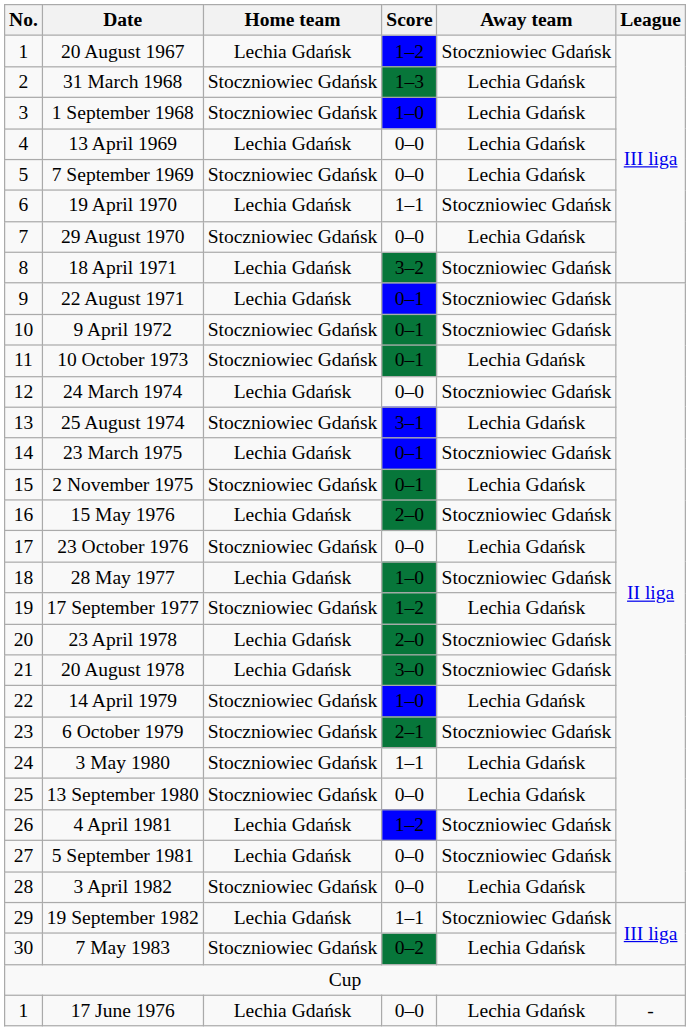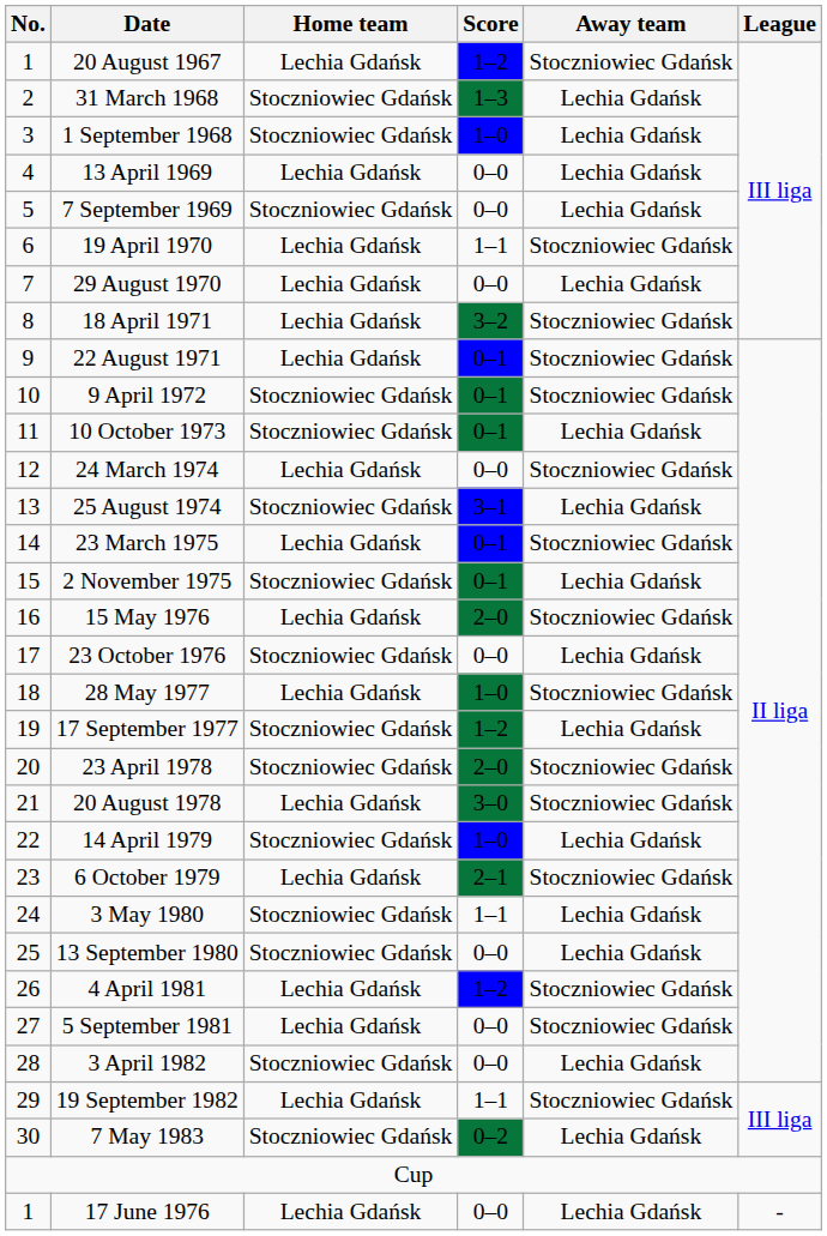 <table class="wikitable" style="text-align: center">
 <tr>
 <th>No.</th>
 <th>Date</th>
 <th>Home team</th>
 <th>Score</th>
 <th>Away team</th>
 <th>League</th>
 </tr>
 <tr>
 <td>1</td>
 <td>20 August 1967</td>
 <td>Lechia Gdańsk</td>
 <td bgcolor=blue><span>1–2</span></td>
 <td>Stoczniowiec Gdańsk</td>
 <td rowspan=8><a href='#'>III liga</a></td>
 </tr>
 <tr>
 <td>2</td>
 <td>31 March 1968</td>
 <td>Stoczniowiec Gdańsk</td>
 <td bgcolor=#07763a><span>1–3</span></td>
 <td>Lechia Gdańsk</td>
 </tr>
 <tr>
 <td>3</td>
 <td>1 September 1968</td>
 <td>Stoczniowiec Gdańsk</td>
 <td bgcolor=blue><span>1–0</span></td>
 <td>Lechia Gdańsk</td>
 </tr>
 <tr>
 <td>4</td>
 <td>13 April 1969</td>
 <td>Lechia Gdańsk</td>
 <td>0–0</td>
 <td>Lechia Gdańsk</td>
 </tr>
 <tr>
 <td>5</td>
 <td>7 September 1969</td>
 <td>Stoczniowiec Gdańsk</td>
 <td>0–0</td>
 <td>Lechia Gdańsk</td>
 </tr>
 <tr>
 <td>6</td>
 <td>19 April 1970</td>
 <td>Lechia Gdańsk</td>
 <td>1–1</td>
 <td>Stoczniowiec Gdańsk</td>
 </tr>
 <tr>
 <td>7</td>
 <td>29 August 1970</td>
-<td>Stoczniowiec Gdańsk</td>
+<td>Lechia Gdańsk</td>
 <td>0–0</td>
 <td>Lechia Gdańsk</td>
 </tr>
 <tr>
 <td>8</td>
 <td>18 April 1971</td>
 <td>Lechia Gdańsk</td>
 <td bgcolor=#07763a><span>3–2</span></td>
 <td>Stoczniowiec Gdańsk</td>
 </tr>
 <tr>
 <td>9</td>
 <td>22 August 1971</td>
 <td>Lechia Gdańsk</td>
 <td bgcolor=blue><span>0–1</span></td>
 <td>Stoczniowiec Gdańsk</td>
 <td rowspan=20><a href='#'>II liga</a></td>
 </tr>
 <tr>
 <td>10</td>
 <td>9 April 1972</td>
 <td>Stoczniowiec Gdańsk</td>
 <td bgcolor=#07763a><span>0–1</span></td>
 <td>Stoczniowiec Gdańsk</td>
 </tr>
 <tr>
 <td>11</td>
 <td>10 October 1973</td>
 <td>Stoczniowiec Gdańsk</td>
 <td bgcolor=#07763a><span>0–1</span></td>
 <td>Lechia Gdańsk</td>
 </tr>
 <tr>
 <td>12</td>
 <td>24 March 1974</td>
 <td>Lechia Gdańsk</td>
 <td>0–0</td>
 <td>Stoczniowiec Gdańsk</td>
 </tr>
 <tr>
 <td>13</td>
 <td>25 August 1974</td>
 <td>Stoczniowiec Gdańsk</td>
 <td bgcolor=blue><span>3–1</span></td>
 <td>Lechia Gdańsk</td>
 </tr>
 <tr>
 <td>14</td>
 <td>23 March 1975</td>
 <td>Lechia Gdańsk</td>
 <td bgcolor=blue><span>0–1</span></td>
 <td>Stoczniowiec Gdańsk</td>
 </tr>
 <tr>
 <td>15</td>
 <td>2 November 1975</td>
 <td>Stoczniowiec Gdańsk</td>
 <td bgcolor=#07763a><span>0–1</span></td>
 <td>Lechia Gdańsk</td>
 </tr>
 <tr>
 <td>16</td>
 <td>15 May 1976</td>
 <td>Lechia Gdańsk</td>
 <td bgcolor=#07763a><span>2–0</span></td>
 <td>Stoczniowiec Gdańsk</td>
 </tr>
 <tr>
 <td>17</td>
 <td>23 October 1976</td>
 <td>Stoczniowiec Gdańsk</td>
 <td>0–0</td>
 <td>Lechia Gdańsk</td>
 </tr>
 <tr>
 <td>18</td>
 <td>28 May 1977</td>
 <td>Lechia Gdańsk</td>
 <td bgcolor=#07763a><span>1–0</span></td>
 <td>Stoczniowiec Gdańsk</td>
 </tr>
 <tr>
 <td>19</td>
 <td>17 September 1977</td>
 <td>Stoczniowiec Gdańsk</td>
 <td bgcolor=#07763a><span>1–2</span></td>
 <td>Lechia Gdańsk</td>
 </tr>
 <tr>
 <td>20</td>
 <td>23 April 1978</td>
-<td>Lechia Gdańsk</td>
+<td>Stoczniowiec Gdańsk</td>
 <td bgcolor=#07763a><span>2–0</span></td>
 <td>Stoczniowiec Gdańsk</td>
 </tr>
 <tr>
 <td>21</td>
 <td>20 August 1978</td>
 <td>Lechia Gdańsk</td>
 <td bgcolor=#07763a><span>3–0</span></td>
 <td>Stoczniowiec Gdańsk</td>
 </tr>
 <tr>
 <td>22</td>
 <td>14 April 1979</td>
 <td>Stoczniowiec Gdańsk</td>
 <td bgcolor=blue><span>1–0</span></td>
 <td>Lechia Gdańsk</td>
 </tr>
 <tr>
 <td>23</td>
 <td>6 October 1979</td>
-<td>Stoczniowiec Gdańsk</td>
+<td>Lechia Gdańsk</td>
 <td bgcolor=#07763a><span>2–1</span></td>
 <td>Stoczniowiec Gdańsk</td>
 </tr>
 <tr>
 <td>24</td>
 <td>3 May 1980</td>
 <td>Stoczniowiec Gdańsk</td>
 <td>1–1</td>
 <td>Lechia Gdańsk</td>
 </tr>
 <tr>
 <td>25</td>
 <td>13 September 1980</td>
 <td>Stoczniowiec Gdańsk</td>
 <td>0–0</td>
 <td>Lechia Gdańsk</td>
 </tr>
 <tr>
 <td>26</td>
 <td>4 April 1981</td>
 <td>Lechia Gdańsk</td>
 <td bgcolor=blue><span>1–2</span></td>
 <td>Stoczniowiec Gdańsk</td>
 </tr>
 <tr>
 <td>27</td>
 <td>5 September 1981</td>
 <td>Lechia Gdańsk</td>
 <td>0–0</td>
 <td>Stoczniowiec Gdańsk</td>
 </tr>
 <tr>
 <td>28</td>
 <td>3 April 1982</td>
 <td>Stoczniowiec Gdańsk</td>
 <td>0–0</td>
 <td>Lechia Gdańsk</td>
 </tr>
 <tr>
 <td>29</td>
 <td>19 September 1982</td>
 <td>Lechia Gdańsk</td>
 <td>1–1</td>
 <td>Stoczniowiec Gdańsk</td>
 <td rowspan=2><a href='#'>III liga</a></td>
 </tr>
 <tr>
 <td>30</td>
 <td>7 May 1983</td>
 <td>Stoczniowiec Gdańsk</td>
 <td bgcolor=#07763a><span>0–2</span></td>
 <td>Lechia Gdańsk</td>
 </tr>
 <tr>
 <td colspan=6>Cup</td>
 </tr>
 <tr>
 <td>1</td>
 <td>17 June 1976</td>
 <td>Lechia Gdańsk</td>
 <td>0–0</td>
 <td>Lechia Gdańsk</td>
 <td>-</td>
 </tr>
 </table>
